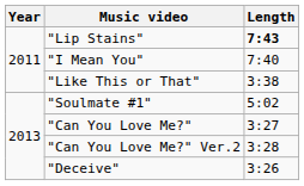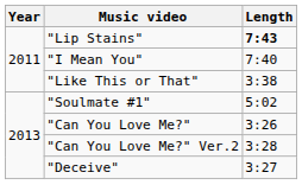 <table class="wikitable">
 <tr>
 <th>Year</th>
 <th>Music video</th>
 <th>Length</th>
 </tr>
 <tr>
 <td rowspan="3">2011</td>
 <td>"Lip Stains"</td>
 <td><strong>7:43</strong></td>
 </tr>
 <tr>
 <td>"I Mean You"</td>
 <td>7:40</td>
 </tr>
 <tr>
 <td>"Like This or That"</td>
 <td>3:38</td>
 </tr>
 <tr>
 <td rowspan="4">2013</td>
 <td>"Soulmate #1"</td>
 <td>5:02</td>
 </tr>
 <tr>
 <td>"Can You Love Me?"</td>
-<td>3:27</td>
+<td>3:26</td>
 </tr>
 <tr>
 <td>"Can You Love Me?" Ver.2</td>
 <td>3:28</td>
 </tr>
 <tr>
 <td>"Deceive"</td>
-<td>3:26</td>
+<td>3:27</td>
 </tr>
 </table>
